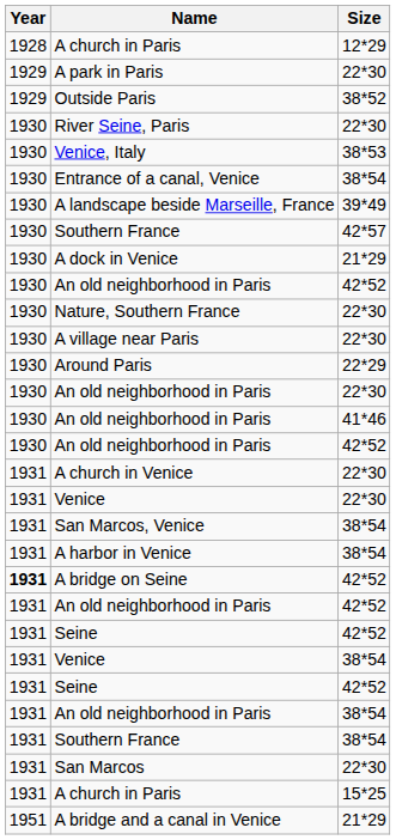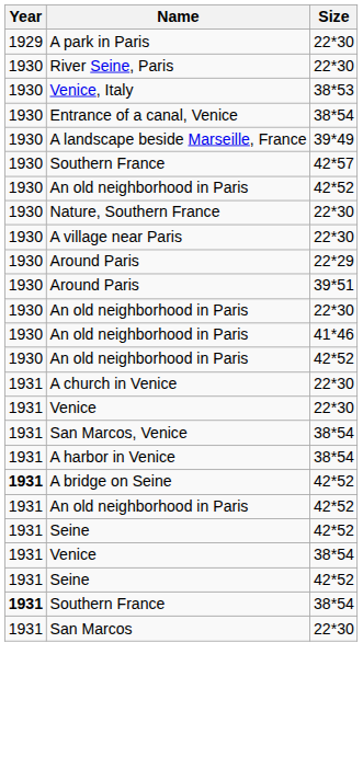 <table class="wikitable sortable">
 <tr>
 <th>Year</th>
 <th>Name</th>
 <th>Size</th>
 </tr>
 <tr>
-<td>1928</td>
-<td>A church in Paris</td>
-<td>12*29</td>
-</tr>
-<tr>
 <td>1929</td>
 <td>A park in Paris</td>
 <td>22*30</td>
-</tr>
-<tr>
-<td>1929</td>
-<td>Outside Paris</td>
-<td>38*52</td>
 </tr>
 <tr>
 <td>1930</td>
 <td>River <a href='#'>Seine</a>, Paris</td>
 <td>22*30</td>
 </tr>
 <tr>
 <td>1930</td>
 <td><a href='#'>Venice</a>, Italy</td>
 <td>38*53</td>
 </tr>
 <tr>
 <td>1930</td>
 <td>Entrance of a canal, Venice</td>
 <td>38*54</td>
 </tr>
 <tr>
 <td>1930</td>
 <td>A landscape beside <a href='#'>Marseille</a>, France</td>
 <td>39*49</td>
 </tr>
 <tr>
 <td>1930</td>
 <td>Southern France</td>
 <td>42*57</td>
 </tr>
 <tr>
 <td>1930</td>
-<td>A dock in Venice</td>
-<td>21*29</td>
-</tr>
-<tr>
-<td>1930</td>
 <td>An old neighborhood in Paris</td>
 <td>42*52</td>
 </tr>
 <tr>
 <td>1930</td>
 <td>Nature, Southern France</td>
 <td>22*30</td>
 </tr>
 <tr>
 <td>1930</td>
 <td>A village near Paris</td>
 <td>22*30</td>
 </tr>
 <tr>
 <td>1930</td>
 <td>Around Paris</td>
 <td>22*29</td>
+</tr>
+<tr>
+<td>1930</td>
+<td>Around Paris</td>
+<td>39*51</td>
 </tr>
 <tr>
 <td>1930</td>
 <td>An old neighborhood in Paris</td>
 <td>22*30</td>
 </tr>
 <tr>
 <td>1930</td>
 <td>An old neighborhood in Paris</td>
 <td>41*46</td>
 </tr>
 <tr>
 <td>1930</td>
 <td>An old neighborhood in Paris</td>
 <td>42*52</td>
 </tr>
 <tr>
 <td>1931</td>
 <td>A church in Venice</td>
 <td>22*30</td>
 </tr>
 <tr>
 <td>1931</td>
 <td>Venice</td>
 <td>22*30</td>
 </tr>
 <tr>
 <td>1931</td>
 <td>San Marcos, Venice</td>
 <td>38*54</td>
 </tr>
 <tr>
 <td>1931</td>
 <td>A harbor in Venice</td>
 <td>38*54</td>
 </tr>
 <tr>
 <td><strong>1931</strong></td>
 <td>A bridge on Seine</td>
 <td>42*52</td>
 </tr>
 <tr>
 <td>1931</td>
 <td>An old neighborhood in Paris</td>
 <td>42*52</td>
 </tr>
 <tr>
 <td>1931</td>
 <td>Seine</td>
 <td>42*52</td>
 </tr>
 <tr>
 <td>1931</td>
 <td>Venice</td>
 <td>38*54</td>
 </tr>
 <tr>
 <td>1931</td>
 <td>Seine</td>
 <td>42*52</td>
 </tr>
 <tr>
-<td>1931</td>
-<td>An old neighborhood in Paris</td>
-<td>38*54</td>
-</tr>
-<tr>
-<td>1931</td>
+<td><strong>1931</strong></td>
 <td>Southern France</td>
 <td>38*54</td>
 </tr>
 <tr>
 <td>1931</td>
 <td>San Marcos</td>
 <td>22*30</td>
 </tr>
-<tr>
-<td>1931</td>
-<td>A church in Paris</td>
-<td>15*25</td>
-</tr>
-<tr>
-<td>1951</td>
-<td>A bridge and a canal in Venice</td>
-<td>21*29</td>
-</tr>
 </table>
